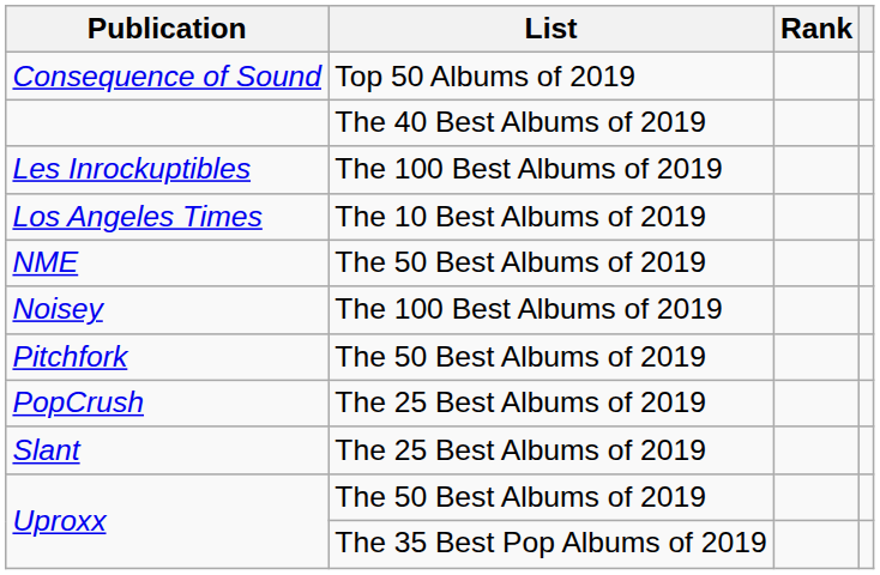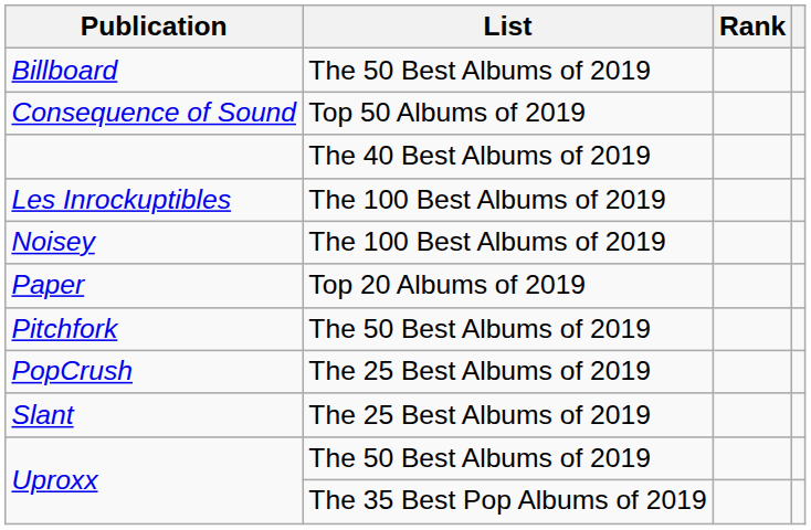 <table class="sortable wikitable">
 <tr>
 <th>Publication</th>
 <th>List</th>
 <th>Rank</th>
 <th class="unsortable"></th>
+</tr>
+<tr>
+<td><em><a href='#'>Billboard</a></em></td>
+<td>The 50 Best Albums of 2019</td>
+<td></td>
+<td></td>
 </tr>
 <tr>
 <td><em><a href='#'>Consequence of Sound</a></em></td>
 <td>Top 50 Albums of 2019</td>
 <td></td>
 <td></td>
 </tr>
 <tr>
 <td></td>
 <td>The 40 Best Albums of 2019</td>
 <td></td>
 <td></td>
 </tr>
 <tr>
 <td><em><a href='#'>Les Inrockuptibles</a></em></td>
 <td>The 100 Best Albums of 2019</td>
 <td></td>
 <td></td>
 </tr>
 <tr>
-<td><em><a href='#'>Los Angeles Times</a></em></td>
-<td>The 10 Best Albums of 2019</td>
+<td><em><a href='#'>Noisey</a></em></td>
+<td>The 100 Best Albums of 2019</td>
 <td></td>
 <td></td>
 </tr>
 <tr>
-<td><em><a href='#'>NME</a></em></td>
-<td>The 50 Best Albums of 2019</td>
-<td></td>
-<td></td>
-</tr>
-<tr>
-<td><em><a href='#'>Noisey</a></em></td>
-<td>The 100 Best Albums of 2019</td>
+<td><em><a href='#'>Paper</a></em></td>
+<td>Top 20 Albums of 2019</td>
 <td></td>
 <td></td>
 </tr>
 <tr>
 <td><em><a href='#'>Pitchfork</a></em></td>
 <td>The 50 Best Albums of 2019</td>
 <td></td>
 <td></td>
 </tr>
 <tr>
 <td><em><a href='#'>PopCrush</a></em></td>
 <td>The 25 Best Albums of 2019</td>
 <td></td>
 <td></td>
 </tr>
 <tr>
 <td><em><a href='#'>Slant</a></em></td>
 <td>The 25 Best Albums of 2019</td>
 <td></td>
 <td></td>
 </tr>
 <tr>
 <td rowspan="2"><em><a href='#'>Uproxx</a></em></td>
 <td>The 50 Best Albums of 2019</td>
 <td></td>
 <td></td>
 </tr>
 <tr>
 <td>The 35 Best Pop Albums of 2019</td>
 <td></td>
 <td></td>
 </tr>
 </table>
